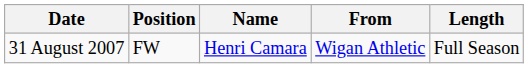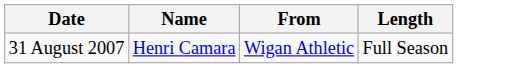 <table class="wikitable">
 <tr>
 <th>Date</th>
-<th>Position</th>
 <th>Name</th>
 <th>From</th>
 <th>Length</th>
 </tr>
 <tr>
 <td>31 August 2007</td>
-<td>FW</td>
 <td> <a href='#'>Henri Camara</a></td>
 <td><a href='#'>Wigan Athletic</a></td>
 <td>Full Season</td>
 </tr>
 </table>
